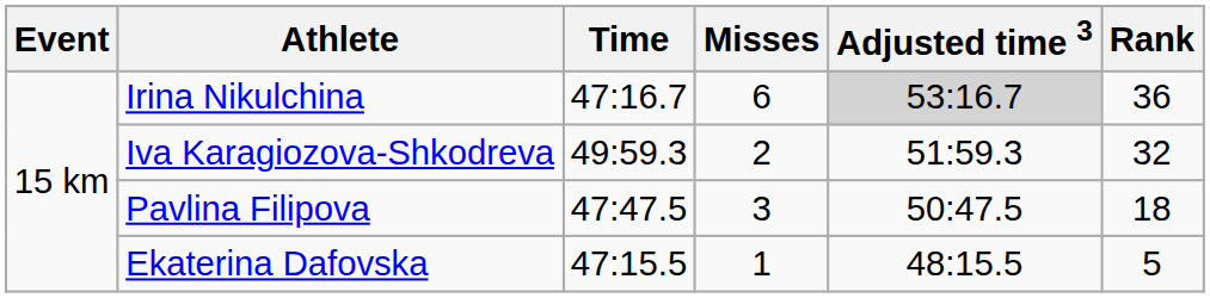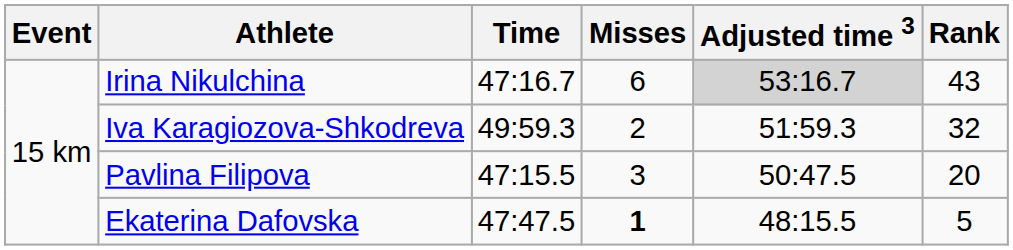 <table class="wikitable" style="font-size:90%">
 <tr>
 <th>Event</th>
 <th>Athlete</th>
 <th>Time</th>
 <th>Misses</th>
 <th>Adjusted time <sup>3</sup></th>
 <th>Rank</th>
 </tr>
 <tr>
 <td rowspan="4">15 km</td>
 <td><a href='#'>Irina Nikulchina</a></td>
 <td align="center">47:16.7</td>
 <td align="center">6</td>
 <td align="center" style="background: lightgrey;">53:16.7</td>
-<td align="center">36</td>
+<td align="center">43</td>
 </tr>
 <tr>
 <td><a href='#'>Iva Karagiozova-Shkodreva</a></td>
 <td align="center">49:59.3</td>
 <td align="center">2</td>
 <td align="center">51:59.3</td>
 <td align="center">32</td>
 </tr>
 <tr>
 <td><a href='#'>Pavlina Filipova</a></td>
-<td align="center">47:47.5</td>
+<td align="center">47:15.5</td>
 <td align="center">3</td>
 <td align="center">50:47.5</td>
-<td align="center">18</td>
+<td align="center">20</td>
 </tr>
 <tr>
 <td><a href='#'>Ekaterina Dafovska</a></td>
-<td align="center">47:15.5</td>
-<td align="center">1</td>
+<td align="center">47:47.5</td>
+<td align="center"><strong>1</strong></td>
 <td align="center">48:15.5</td>
 <td align="center">5</td>
 </tr>
 </table>
